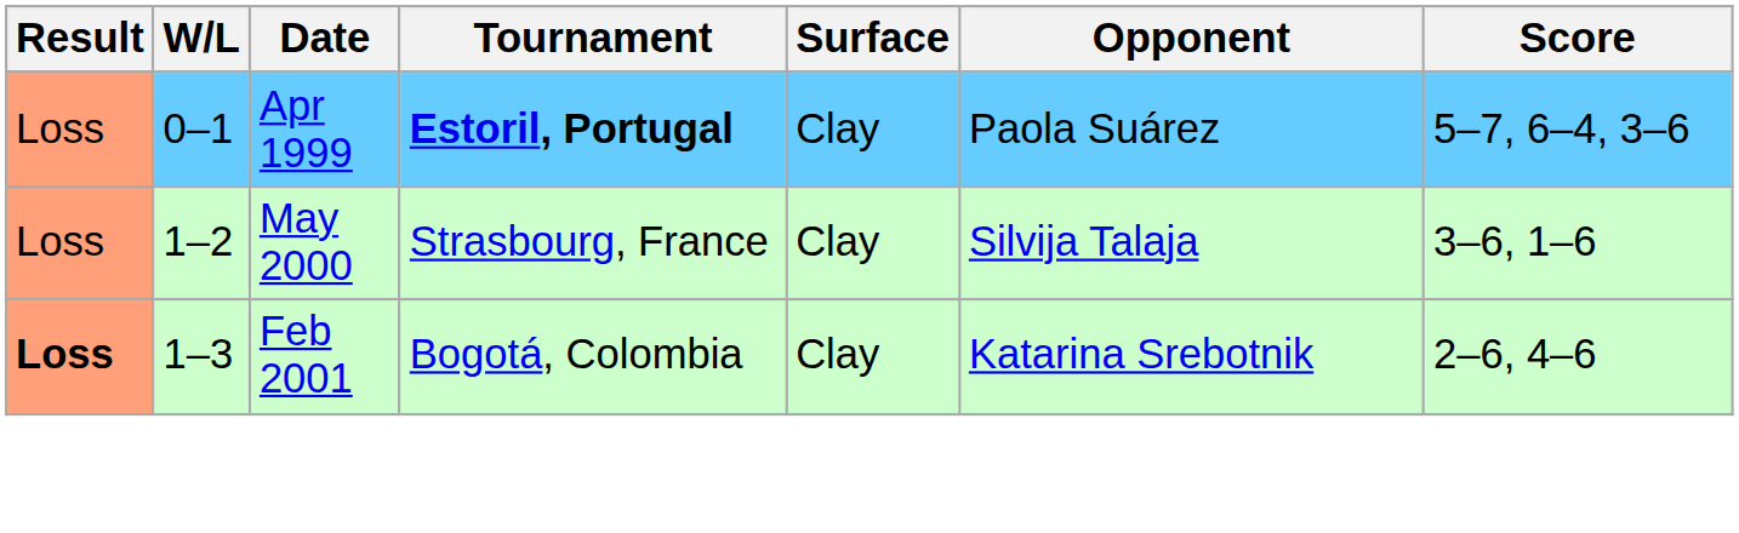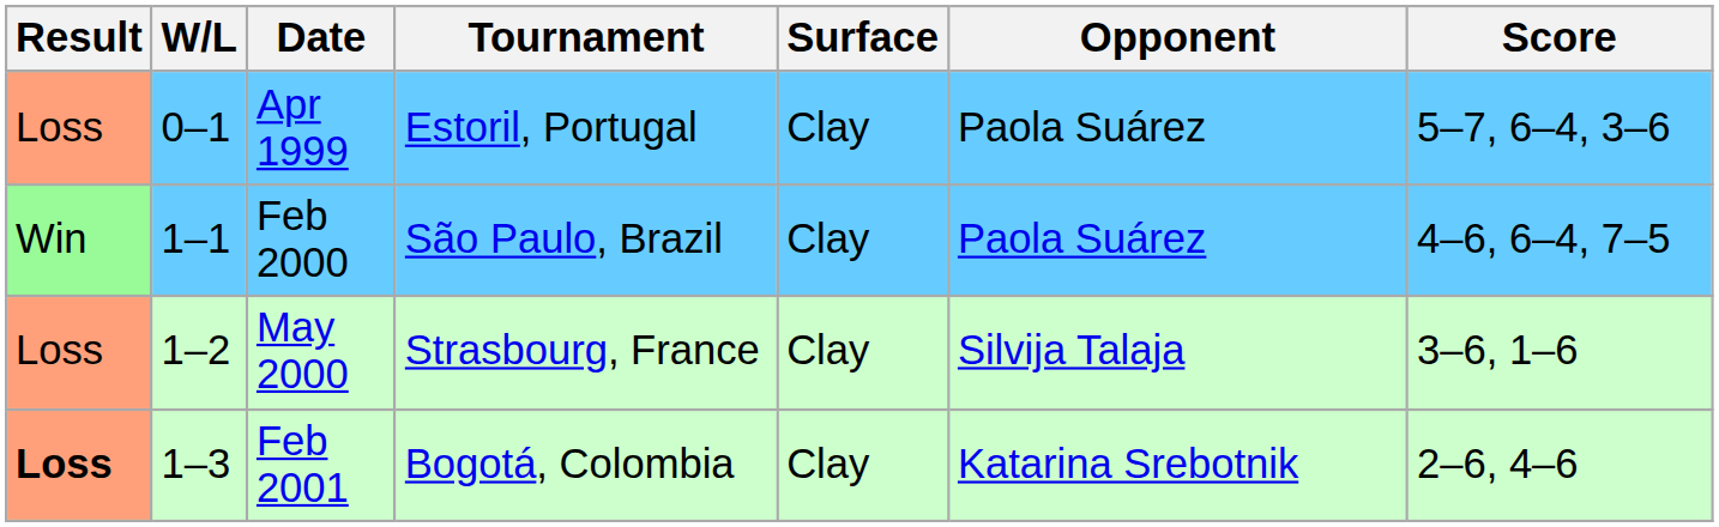 <table class="sortable wikitable">
 <tr>
 <th>Result</th>
 <th style="width:28px" class="unsortable">W/L</th>
 <th style="width:50px">Date</th>
 <th style="width:140px">Tournament</th>
 <th style="width:50px">Surface</th>
 <th style="width:170px">Opponent</th>
 <th style="width:110px" class="unsortable">Score</th>
 </tr>
 <tr style="background:#6cf;">
 <td style="background:#ffa07a;">Loss</td>
 <td>0–1</td>
 <td><a href='#'>Apr 1999</a></td>
-<td><strong><a href='#'>Estoril</a>, Portugal</strong></td>
+<td><a href='#'>Estoril</a>, Portugal</td>
 <td>Clay</td>
 <td> Paola Suárez</td>
 <td>5–7, 6–4, 3–6</td>
+</tr>
+<tr style="background:#6cf;">
+<td style="background:#98fb98;">Win</td>
+<td>1–1</td>
+<td>Feb 2000</td>
+<td><a href='#'>São Paulo</a>, Brazil</td>
+<td>Clay</td>
+<td> <a href='#'>Paola Suárez</a></td>
+<td>4–6, 6–4, 7–5</td>
 </tr>
 <tr style="background:#cfc;">
 <td style="background:#ffa07a;">Loss</td>
 <td>1–2</td>
 <td><a href='#'>May 2000</a></td>
 <td><a href='#'>Strasbourg</a>, France</td>
 <td>Clay</td>
 <td> <a href='#'>Silvija Talaja</a></td>
 <td>3–6, 1–6</td>
 </tr>
 <tr style="background:#cfc;">
 <td style="background:#ffa07a;"><strong>Loss</strong></td>
 <td>1–3</td>
 <td><a href='#'>Feb 2001</a></td>
 <td><a href='#'>Bogotá</a>, Colombia</td>
 <td>Clay</td>
 <td> <a href='#'>Katarina Srebotnik</a></td>
 <td>2–6, 4–6</td>
 </tr>
 </table>
